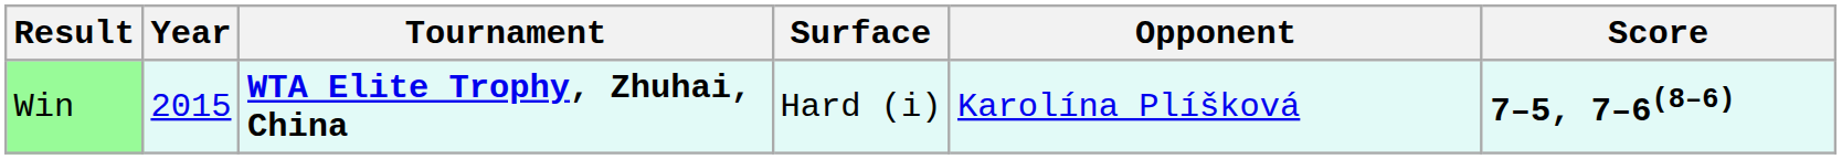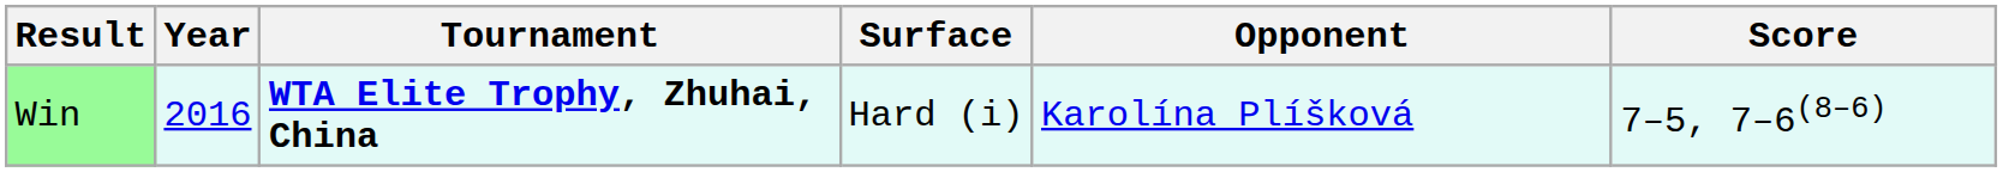 <table class="sortable wikitable">
 <tr>
 <th>Result</th>
 <th>Year</th>
 <th width=200>Tournament</th>
 <th>Surface</th>
 <th width=200>Opponent</th>
 <th width=130>Score</th>
 </tr>
 <tr bgcolor=#E2FAF7>
 <td bgcolor=98FB98>Win</td>
-<td><a href='#'>2015</a></td>
+<td><a href='#'>2016</a></td>
 <td><strong><a href='#'>WTA Elite Trophy</a>, Zhuhai, China</strong></td>
 <td>Hard (i)</td>
 <td> <a href='#'>Karolína Plíšková</a></td>
-<td><strong>7–5, 7–6<sup>(8–6)</sup></strong></td>
+<td>7–5, 7–6<sup>(8–6)</sup></td>
 </tr>
 </table>
